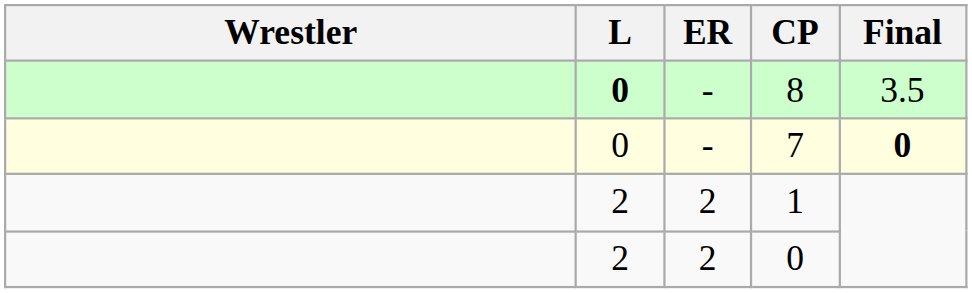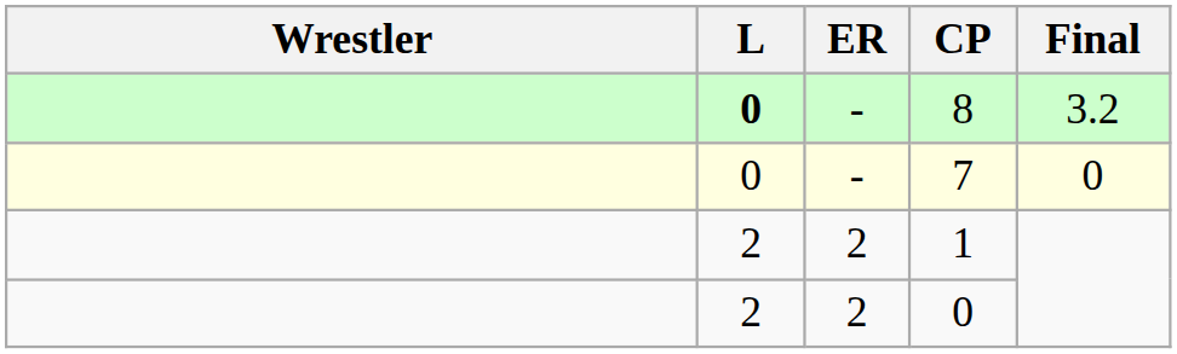 <table class="wikitable" style="text-align: center;" |>
 <tr>
 <th width="250">Wrestler</th>
 <th width="32">L</th>
 <th width="32">ER</th>
 <th width="32">CP</th>
 <th width="50">Final</th>
 </tr>
 <tr bgcolor="ccffcc">
 <td style="text-align:left;"></td>
 <td><strong>0</strong></td>
 <td>-</td>
 <td>8</td>
-<td>3.5</td>
+<td>3.2</td>
 </tr>
 <tr bgcolor="lightyellow">
 <td style="text-align:left;"></td>
 <td>0</td>
 <td>-</td>
 <td>7</td>
-<td><strong>0</strong></td>
+<td>0</td>
 </tr>
 <tr>
 <td style="text-align:left;"></td>
 <td>2</td>
 <td>2</td>
 <td>1</td>
 </tr>
 <tr>
 <td style="text-align:left;"></td>
 <td>2</td>
 <td>2</td>
 <td>0</td>
 </tr>
 </table>
